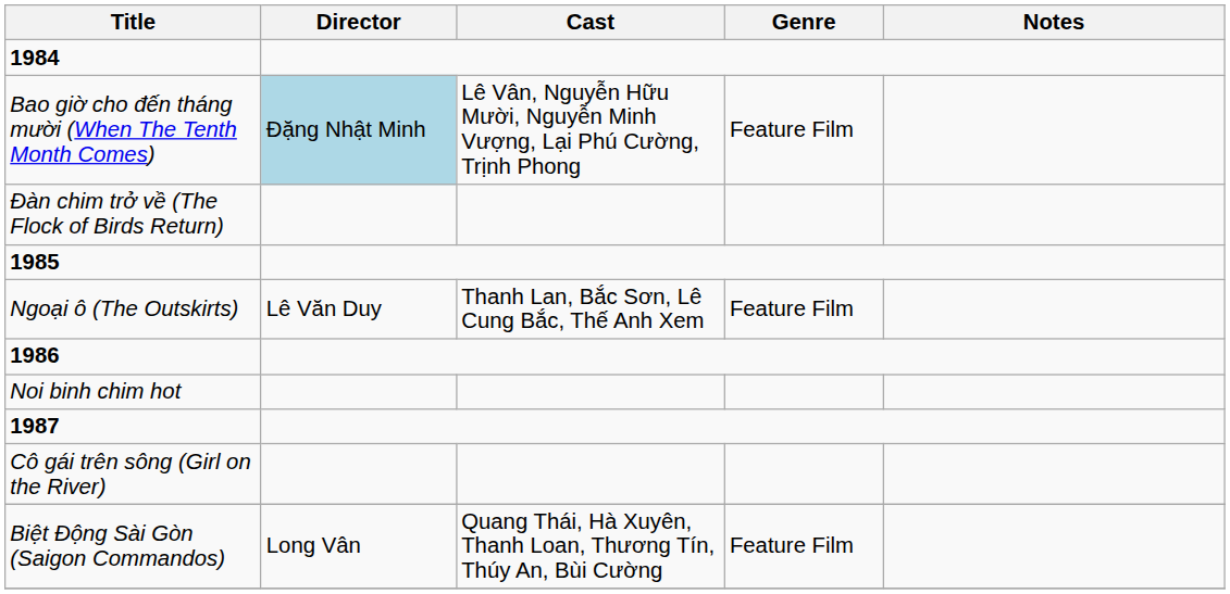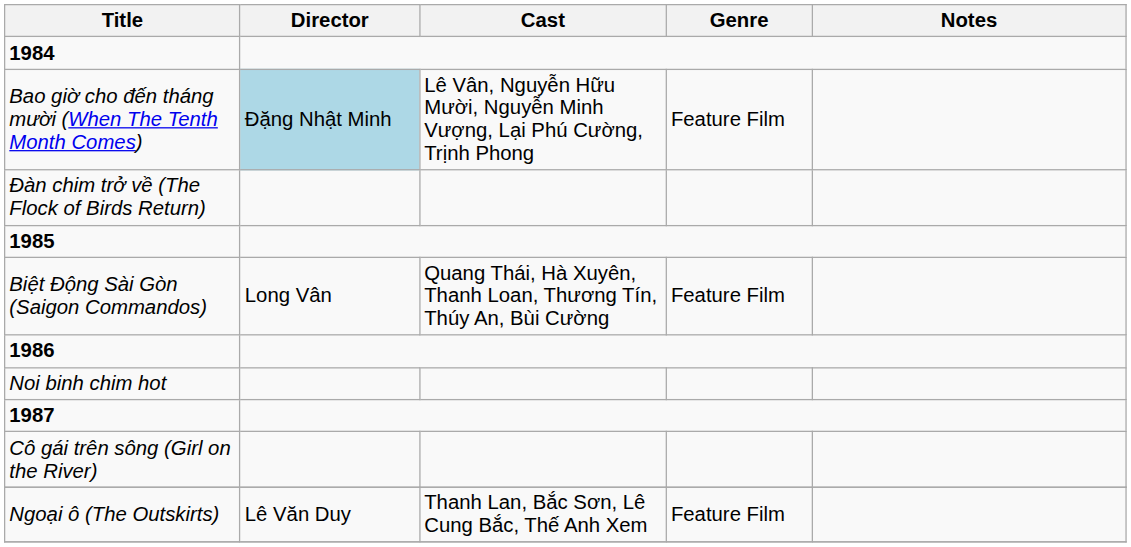 <table class="wikitable" width= "100%">
 <tr>
 <th width=21%>Title</th>
 <th width=16%>Director</th>
 <th width=22%>Cast</th>
 <th width=13%>Genre</th>
 <th width=28%>Notes</th>
 </tr>
 <tr>
 <td><strong>1984</strong></td>
 </tr>
 <tr>
 <td><em>Bao giờ cho đến tháng mười (<a href='#'>When The Tenth Month Comes</a>)</em></td>
 <td style="background: lightblue;">Đặng Nhật Minh</td>
 <td>Lê Vân, Nguyễn Hữu Mười, Nguyễn Minh Vượng, Lại Phú Cường, Trịnh Phong</td>
 <td>Feature Film</td>
 <td></td>
 </tr>
 <tr>
 <td><em>Đàn chim trở về (The Flock of Birds Return)</em></td>
 <td></td>
 <td></td>
 <td></td>
 <td></td>
 </tr>
 <tr>
 <td><strong>1985</strong></td>
 </tr>
 <tr>
-<td><em>Ngoại ô (The Outskirts)</em></td>
-<td>Lê Văn Duy</td>
-<td>Thanh Lan, Bắc Sơn, Lê Cung Bắc, Thế Anh Xem</td>
+<td><em>Biệt Ðộng Sài Gòn (Saigon Commandos)</em></td>
+<td>Long Vân</td>
+<td>Quang Thái, Hà Xuyên, Thanh Loan, Thương Tín, Thúy An, Bùi Cường</td>
 <td>Feature Film</td>
 <td></td>
 </tr>
 <tr>
 <td><strong>1986</strong></td>
 </tr>
 <tr>
 <td><em>Noi binh chim hot</em></td>
 <td></td>
 <td></td>
 <td></td>
 <td></td>
 </tr>
 <tr>
 <td><strong>1987</strong></td>
 </tr>
 <tr>
 <td><em>Cô gái trên sông (Girl on the River)</em></td>
 <td></td>
 <td></td>
 <td></td>
 <td></td>
 </tr>
 <tr>
 </tr>
 <tr>
-<td><em>Biệt Ðộng Sài Gòn (Saigon Commandos)</em></td>
-<td>Long Vân</td>
-<td>Quang Thái, Hà Xuyên, Thanh Loan, Thương Tín, Thúy An, Bùi Cường</td>
+<td><em>Ngoại ô (The Outskirts)</em></td>
+<td>Lê Văn Duy</td>
+<td>Thanh Lan, Bắc Sơn, Lê Cung Bắc, Thế Anh Xem</td>
 <td>Feature Film</td>
 <td></td>
 </tr>
 <tr>
 </tr>
 </table>
